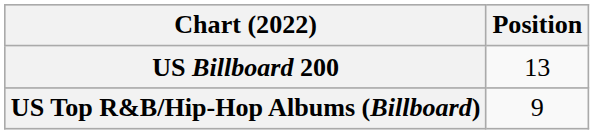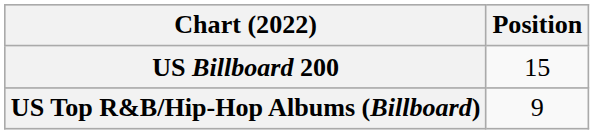 <table class="wikitable plainrowheaders" style="text-align:center">
 <tr>
 <th scope="col">Chart (2022)</th>
 <th scope="col">Position</th>
 </tr>
 <tr>
 <th scope="row">US <em>Billboard</em> 200</th>
-<td>13</td>
+<td>15</td>
 </tr>
 <tr>
 <th scope="row">US Top R&B/Hip-Hop Albums (<em>Billboard</em>)</th>
 <td>9</td>
 </tr>
 </table>
